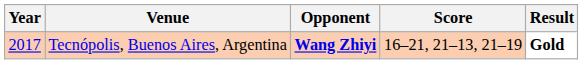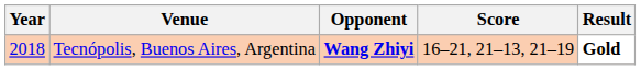 <table class="sortable wikitable" style="font-size: 90%;">
 <tr>
 <th>Year</th>
 <th>Venue</th>
 <th>Opponent</th>
 <th>Score</th>
 <th>Result</th>
 </tr>
 <tr style="background:#FBCEB1">
-<td align="center"><a href='#'>2017</a></td>
+<td align="center"><a href='#'>2018</a></td>
 <td align="left"><a href='#'>Tecnópolis</a>, <a href='#'>Buenos Aires</a>, Argentina</td>
 <td align="left"><strong> <a href='#'>Wang Zhiyi</a></strong></td>
 <td align="left">16–21, 21–13, 21–19</td>
 <td style="text-align:left; background:white"> <strong>Gold</strong></td>
 </tr>
 </table>
